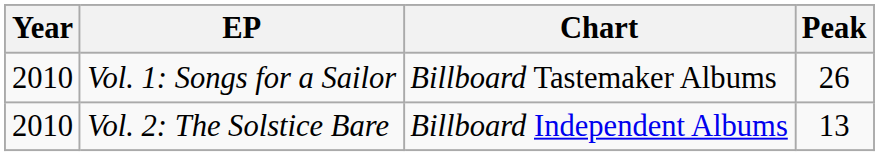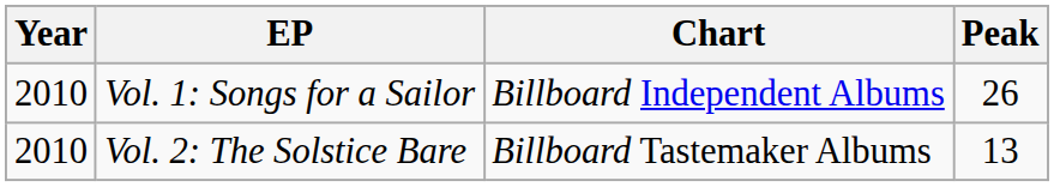 <table class="wikitable sortable">
 <tr>
 <th>Year</th>
 <th>EP</th>
 <th>Chart</th>
 <th>Peak</th>
 </tr>
 <tr>
 <td>2010</td>
 <td><em>Vol. 1: Songs for a Sailor</em></td>
-<td><em>Billboard</em> Tastemaker Albums</td>
+<td><em>Billboard</em> <a href='#'>Independent Albums</a></td>
 <td style="text-align:center;">26</td>
 </tr>
 <tr>
 <td>2010</td>
 <td><em>Vol. 2: The Solstice Bare</em></td>
-<td><em>Billboard</em> <a href='#'>Independent Albums</a></td>
+<td><em>Billboard</em> Tastemaker Albums</td>
 <td style="text-align:center;">13</td>
 </tr>
 </table>
